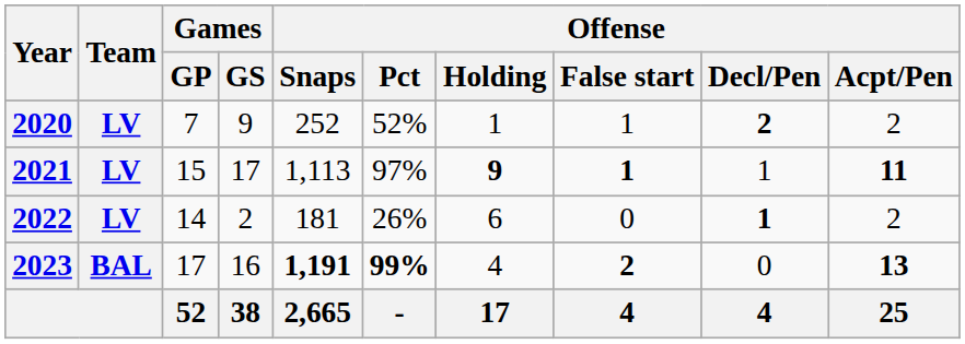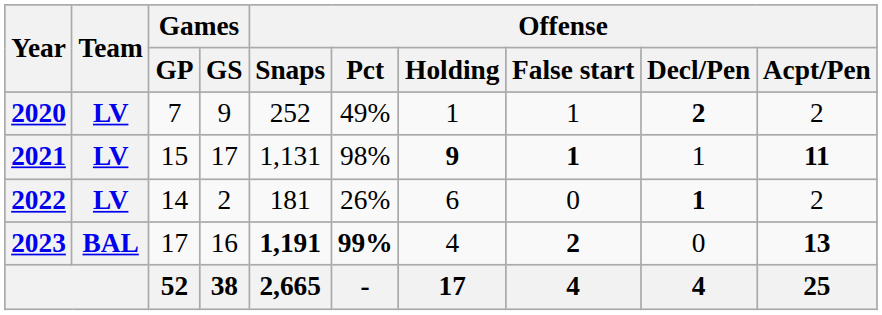 <table class="wikitable" style="text-align:center;">
 <tr>
 <th rowspan="2">Year</th>
 <th rowspan="2">Team</th>
 <th colspan="2">Games</th>
 <th colspan="8">Offense</th>
 </tr>
 <tr>
 <th>GP</th>
 <th>GS</th>
 <th>Snaps</th>
 <th>Pct</th>
 <th>Holding</th>
 <th>False start</th>
 <th>Decl/Pen</th>
 <th>Acpt/Pen</th>
 </tr>
 <tr>
 <th><a href='#'>2020</a></th>
 <th><a href='#'>LV</a></th>
 <td>7</td>
 <td>9</td>
 <td>252</td>
-<td>52%</td>
+<td>49%</td>
 <td>1</td>
 <td>1</td>
 <td><strong>2</strong></td>
 <td>2</td>
 </tr>
 <tr>
 <th><a href='#'>2021</a></th>
 <th><a href='#'>LV</a></th>
 <td>15</td>
 <td>17</td>
-<td>1,113</td>
-<td>97%</td>
+<td>1,131</td>
+<td>98%</td>
 <td><strong>9</strong></td>
 <td><strong>1</strong></td>
 <td>1</td>
 <td><strong>11</strong></td>
 </tr>
 <tr>
 <th><a href='#'>2022</a></th>
 <th><a href='#'>LV</a></th>
 <td>14</td>
 <td>2</td>
 <td>181</td>
 <td>26%</td>
 <td>6</td>
 <td>0</td>
 <td><strong>1</strong></td>
 <td>2</td>
 </tr>
 <tr>
 <th><a href='#'>2023</a></th>
 <th><a href='#'>BAL</a></th>
 <td>17</td>
 <td>16</td>
 <td><strong>1,191</strong></td>
 <td><strong>99%</strong></td>
 <td>4</td>
 <td><strong>2</strong></td>
 <td>0</td>
 <td><strong>13</strong></td>
 </tr>
 <tr>
 <th colspan="2"></th>
 <th>52</th>
 <th>38</th>
 <th>2,665</th>
 <th>-</th>
 <th>17</th>
 <th>4</th>
 <th>4</th>
 <th>25</th>
 </tr>
 </table>
